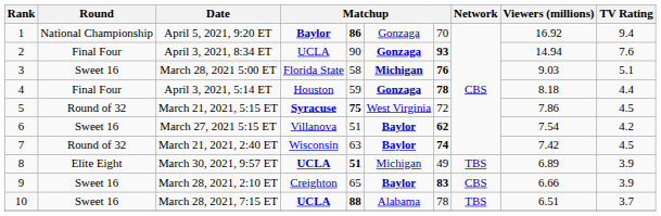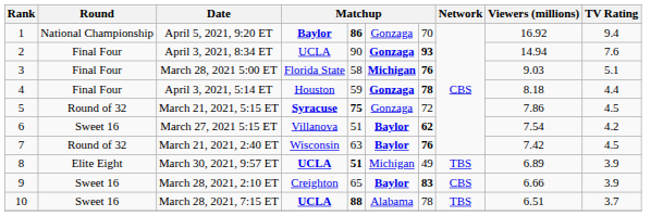 <table class="wikitable" style="text-align:center;">
 <tr>
 <th>Rank</th>
 <th>Round</th>
 <th>Date</th>
 <th colspan=4>Matchup</th>
 <th>Network</th>
 <th>Viewers (millions)</th>
 <th>TV Rating</th>
 </tr>
 <tr>
 <td>1</td>
 <td>National Championship</td>
 <td>April 5, 2021, 9:20 ET</td>
 <td> <strong><a href='#'>Baylor</a></strong></td>
 <td><strong>86</strong></td>
 <td> <a href='#'>Gonzaga</a></td>
 <td>70</td>
 <td rowspan="7"><a href='#'>CBS</a></td>
 <td>16.92</td>
 <td>9.4</td>
 </tr>
 <tr>
 <td>2</td>
 <td>Final Four</td>
 <td>April 3, 2021, 8:34 ET</td>
 <td> <a href='#'>UCLA</a></td>
 <td>90</td>
 <td> <strong><a href='#'>Gonzaga</a></strong></td>
 <td><strong>93</strong></td>
 <td>14.94</td>
 <td>7.6</td>
 </tr>
 <tr>
 <td>3</td>
-<td>Sweet 16</td>
+<td>Final Four</td>
 <td>March 28, 2021 5:00 ET</td>
 <td> <a href='#'>Florida State</a></td>
 <td>58</td>
 <td> <strong><a href='#'>Michigan</a></strong></td>
 <td><strong>76</strong></td>
 <td>9.03</td>
 <td>5.1</td>
 </tr>
 <tr>
 <td>4</td>
 <td>Final Four</td>
 <td>April 3, 2021, 5:14 ET</td>
 <td> <a href='#'>Houston</a></td>
 <td>59</td>
 <td> <strong><a href='#'>Gonzaga</a></strong></td>
 <td><strong>78</strong></td>
 <td>8.18</td>
 <td>4.4</td>
 </tr>
 <tr>
 <td>5</td>
 <td>Round of 32</td>
 <td>March 21, 2021, 5:15 ET</td>
 <td> <strong><a href='#'>Syracuse</a></strong></td>
 <td><strong>75</strong></td>
-<td> <a href='#'>West Virginia</a></td>
+<td> <a href='#'>Gonzaga</a></td>
 <td>72</td>
 <td>7.86</td>
 <td>4.5</td>
 </tr>
 <tr>
 <td>6</td>
 <td>Sweet 16</td>
 <td>March 27, 2021 5:15 ET</td>
 <td> <a href='#'>Villanova</a></td>
 <td>51</td>
 <td> <strong><a href='#'>Baylor</a></strong></td>
 <td><strong>62</strong></td>
 <td>7.54</td>
 <td>4.2</td>
 </tr>
 <tr>
 <td>7</td>
 <td>Round of 32</td>
 <td>March 21, 2021, 2:40 ET</td>
 <td> <a href='#'>Wisconsin</a></td>
 <td>63</td>
 <td> <strong><a href='#'>Baylor</a></strong></td>
-<td><strong>74</strong></td>
+<td><strong>76</strong></td>
 <td>7.42</td>
 <td>4.5</td>
 </tr>
 <tr>
 <td>8</td>
 <td>Elite Eight</td>
 <td>March 30, 2021, 9:57 ET</td>
 <td> <strong><a href='#'>UCLA</a></strong></td>
 <td><strong>51</strong></td>
 <td> <a href='#'>Michigan</a></td>
 <td>49</td>
 <td><a href='#'>TBS</a></td>
 <td>6.89</td>
 <td>3.9</td>
 </tr>
 <tr>
 <td>9</td>
 <td>Sweet 16</td>
 <td>March 28, 2021, 2:10 ET</td>
 <td> <a href='#'>Creighton</a></td>
 <td>65</td>
 <td> <strong><a href='#'>Baylor</a></strong></td>
 <td><strong>83</strong></td>
 <td><a href='#'>CBS</a></td>
 <td>6.66</td>
 <td>3.9</td>
 </tr>
 <tr>
 <td>10</td>
 <td>Sweet 16</td>
 <td>March 28, 2021, 7:15 ET</td>
 <td> <strong><a href='#'>UCLA</a></strong></td>
 <td><strong>88</strong></td>
 <td> <a href='#'>Alabama</a></td>
 <td>78</td>
 <td><a href='#'>TBS</a></td>
 <td>6.51</td>
 <td>3.7</td>
 </tr>
 <tr>
 </tr>
 </table>
